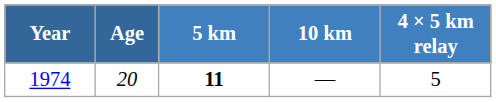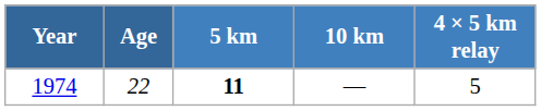 <table class="wikitable" style="font-size:95%; text-align:center; border:grey solid 1px; border-collapse:collapse; background:#ffffff;">
 <tr>
 <th style="background-color:#369; color:white; width:60px;"> Year </th>
 <th style="background-color:#369; color:white; width:40px;"> Age </th>
 <th style="background-color:#4180be; color:white; width:75px;"> 5 km </th>
 <th style="background-color:#4180be; color:white; width:75px;"> 10 km </th>
 <th style="background-color:#4180be; color:white; width:75px;"> 4 × 5 km <br> relay </th>
 </tr>
 <tr>
 <td><a href='#'>1974</a></td>
-<td><em>20</em></td>
+<td><em>22</em></td>
 <td><strong>11</strong></td>
 <td>—</td>
 <td>5</td>
 </tr>
 </table>
